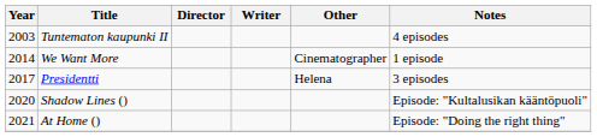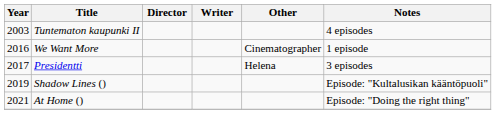 <table class="wikitable sortable">
 <tr>
 <th>Year</th>
 <th>Title</th>
 <th width="65">Director</th>
 <th width="65">Writer</th>
 <th>Other</th>
 <th>Notes</th>
 </tr>
 <tr>
 <td>2003</td>
 <td><em>Tuntematon kaupunki II</em></td>
 <td></td>
 <td></td>
 <td></td>
 <td>4 episodes</td>
 </tr>
 <tr>
-<td>2014</td>
+<td>2016</td>
 <td><em>We Want More</em></td>
 <td></td>
 <td></td>
 <td>Cinematographer</td>
 <td>1 episode</td>
 </tr>
 <tr>
 <td>2017</td>
 <td><em><a href='#'>Presidentti</a></em></td>
 <td></td>
 <td></td>
 <td>Helena</td>
 <td>3 episodes</td>
 </tr>
 <tr>
-<td>2020</td>
+<td>2019</td>
 <td><em>Shadow Lines</em> ()</td>
 <td></td>
 <td></td>
 <td></td>
 <td>Episode: "Kultalusikan kääntöpuoli"</td>
 </tr>
 <tr>
 <td>2021</td>
 <td><em>At Home</em> ()</td>
 <td></td>
 <td></td>
 <td></td>
 <td>Episode: "Doing the right thing"</td>
 </tr>
 <tr>
 </tr>
 </table>
